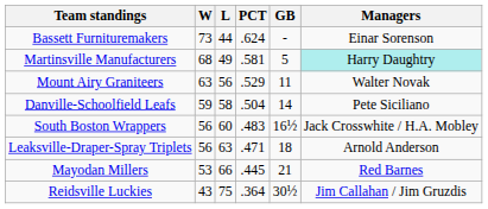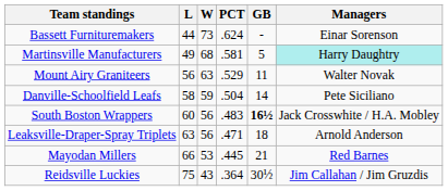 <table class="wikitable" style="text-align:center">
 <tr>
 <th>Team standings</th>
+<th>L</th>
 <th>W</th>
-<th>L</th>
 <th>PCT</th>
 <th>GB</th>
 <th>Managers</th>
 </tr>
 <tr>
 <td><a href='#'>Bassett Furnituremakers</a></td>
+<td>44</td>
 <td>73</td>
-<td>44</td>
 <td>.624</td>
 <td>-</td>
 <td>Einar Sorenson</td>
 </tr>
 <tr>
 <td><a href='#'>Martinsville Manufacturers</a></td>
+<td>49</td>
 <td>68</td>
-<td>49</td>
 <td>.581</td>
 <td>5</td>
 <td style="background: paleturquoise;">Harry Daughtry</td>
 </tr>
 <tr>
 <td><a href='#'>Mount Airy Graniteers</a></td>
+<td>56</td>
 <td>63</td>
-<td>56</td>
 <td>.529</td>
 <td>11</td>
 <td>Walter Novak</td>
 </tr>
 <tr>
 <td><a href='#'>Danville-Schoolfield Leafs</a></td>
+<td>58</td>
 <td>59</td>
-<td>58</td>
 <td>.504</td>
 <td>14</td>
 <td>Pete Siciliano</td>
 </tr>
 <tr>
 <td><a href='#'>South Boston Wrappers</a></td>
+<td>60</td>
 <td>56</td>
-<td>60</td>
 <td>.483</td>
-<td>16½</td>
+<td><strong>16½</strong></td>
 <td>Jack Crosswhite / H.A. Mobley</td>
 </tr>
 <tr>
 <td><a href='#'>Leaksville-Draper-Spray Triplets</a></td>
+<td>63</td>
 <td>56</td>
-<td>63</td>
 <td>.471</td>
 <td>18</td>
 <td>Arnold Anderson</td>
 </tr>
 <tr>
 <td><a href='#'>Mayodan Millers</a></td>
+<td>66</td>
 <td>53</td>
-<td>66</td>
 <td>.445</td>
 <td>21</td>
 <td><a href='#'>Red Barnes</a></td>
 </tr>
 <tr>
 <td><a href='#'>Reidsville Luckies</a></td>
+<td>75</td>
 <td>43</td>
-<td>75</td>
 <td>.364</td>
 <td>30½</td>
 <td><a href='#'>Jim Callahan</a> / Jim Gruzdis</td>
 </tr>
 </table>
